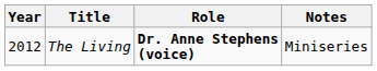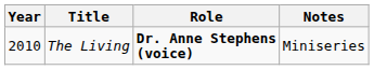 <table class="wikitable sortable">
 <tr>
 <th>Year</th>
 <th>Title</th>
 <th>Role</th>
 <th class="unsortable">Notes</th>
 </tr>
 <tr>
-<td>2012</td>
+<td>2010</td>
 <td><em>The Living</em></td>
 <td><strong>Dr. Anne Stephens<br>(voice)</strong></td>
 <td>Miniseries</td>
 </tr>
 </table>
